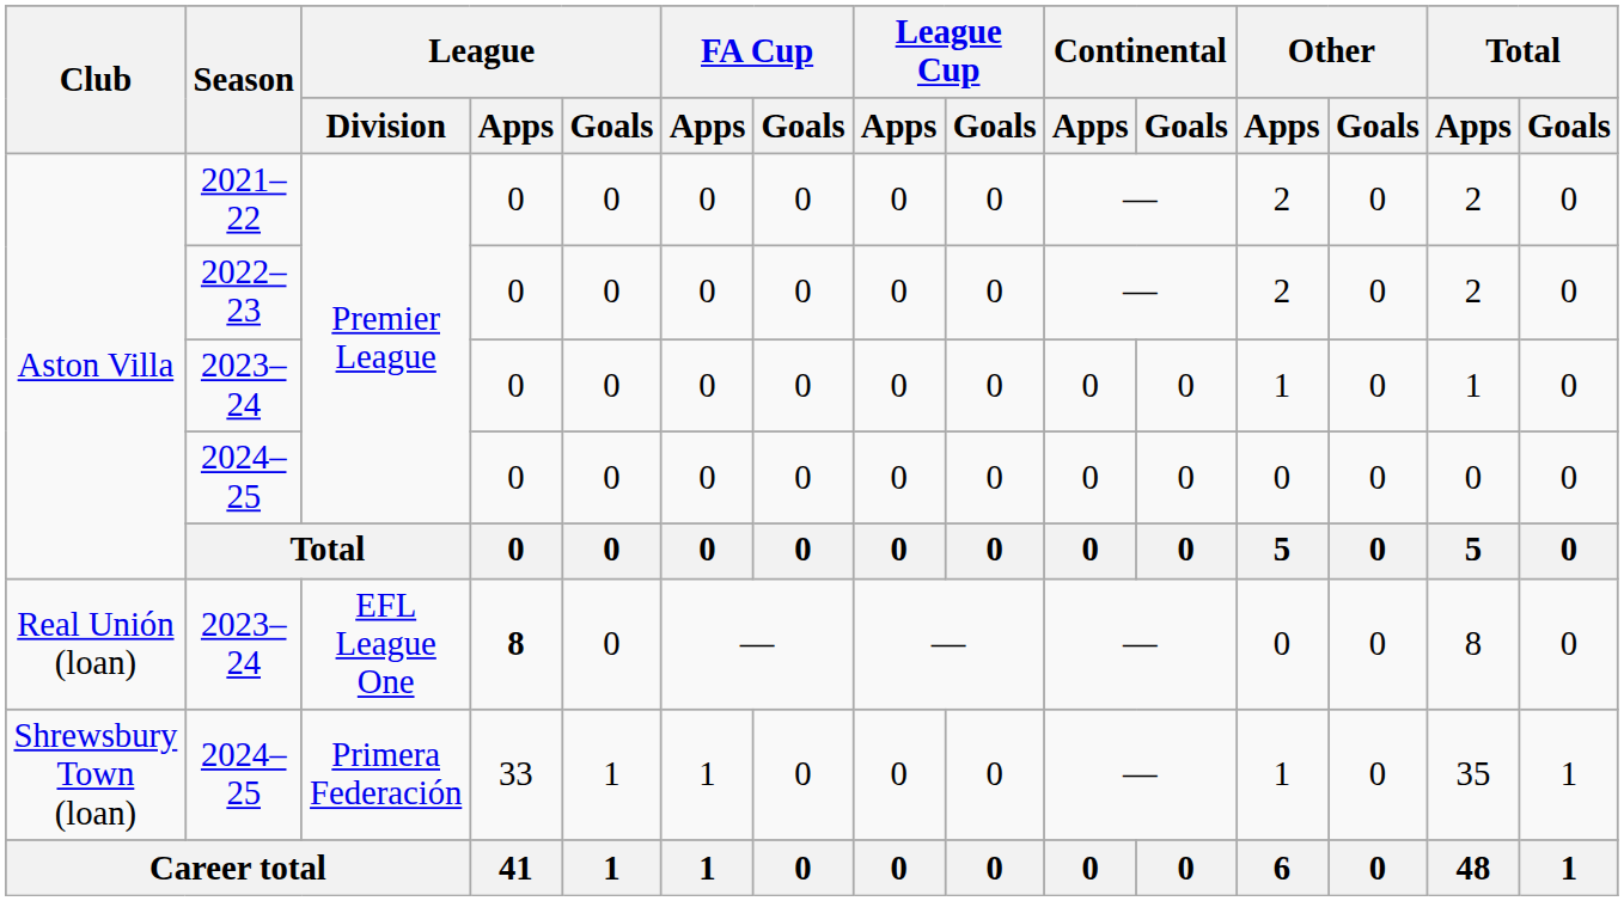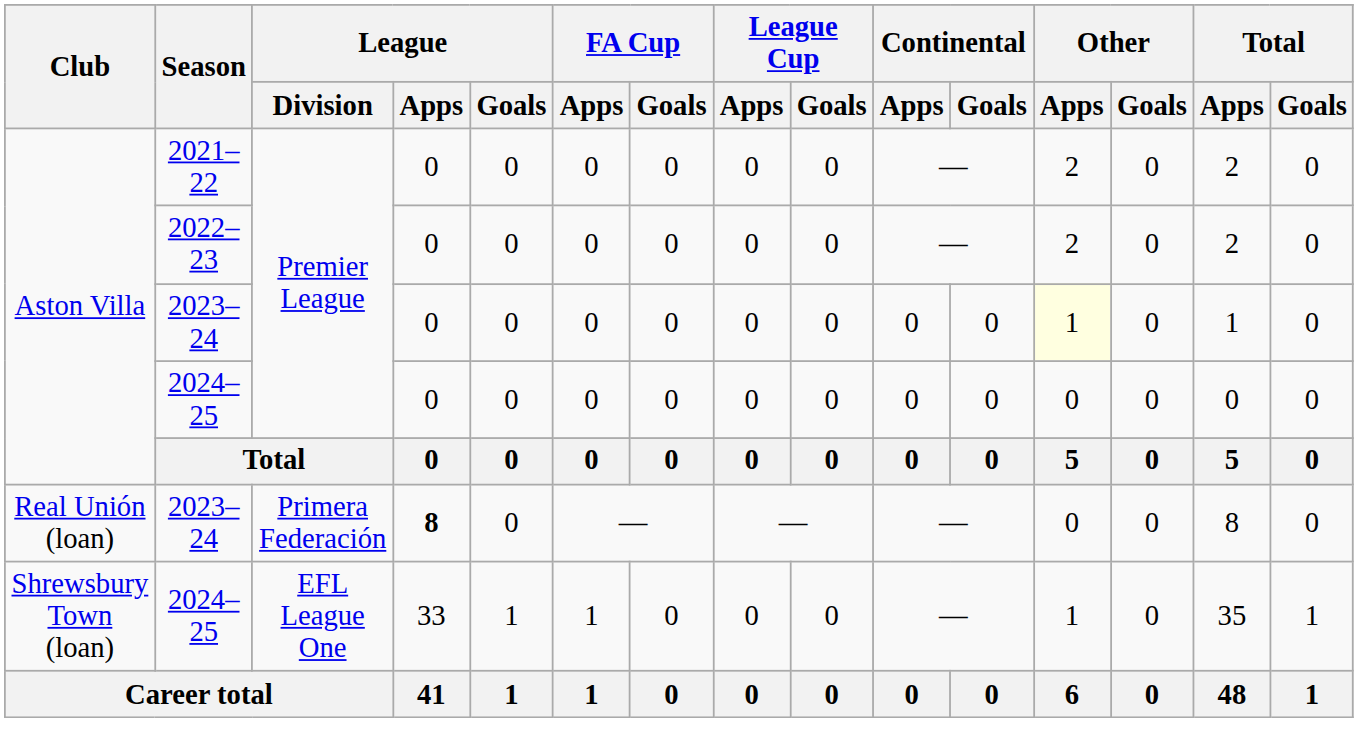 <table class="wikitable" style="text-align:center">
 <tr>
 <th rowspan="2">Club</th>
 <th rowspan="2">Season</th>
 <th colspan="3">League</th>
 <th colspan="2"><a href='#'>FA Cup</a></th>
 <th colspan="2"><a href='#'>League Cup</a></th>
 <th colspan="2">Continental</th>
 <th colspan="2">Other</th>
 <th colspan="2">Total</th>
 </tr>
 <tr>
 <th>Division</th>
 <th>Apps</th>
 <th>Goals</th>
 <th>Apps</th>
 <th>Goals</th>
 <th>Apps</th>
 <th>Goals</th>
 <th>Apps</th>
 <th>Goals</th>
 <th>Apps</th>
 <th>Goals</th>
 <th>Apps</th>
 <th>Goals</th>
 </tr>
 <tr>
 <td rowspan="5"><a href='#'>Aston Villa</a></td>
 <td><a href='#'>2021–22</a></td>
 <td rowspan="4"><a href='#'>Premier League</a></td>
 <td>0</td>
 <td>0</td>
 <td>0</td>
 <td>0</td>
 <td>0</td>
 <td>0</td>
 <td colspan="2">—</td>
 <td>2</td>
 <td>0</td>
 <td>2</td>
 <td>0</td>
 </tr>
 <tr>
 <td><a href='#'>2022–23</a></td>
 <td>0</td>
 <td>0</td>
 <td>0</td>
 <td>0</td>
 <td>0</td>
 <td>0</td>
 <td colspan="2">—</td>
 <td>2</td>
 <td>0</td>
 <td>2</td>
 <td>0</td>
 </tr>
 <tr>
 <td><a href='#'>2023–24</a></td>
 <td>0</td>
 <td>0</td>
 <td>0</td>
 <td>0</td>
 <td>0</td>
 <td>0</td>
 <td>0</td>
 <td>0</td>
-<td>1</td>
+<td style="background: lightyellow;">1</td>
 <td>0</td>
 <td>1</td>
 <td>0</td>
 </tr>
 <tr>
 <td><a href='#'>2024–25</a></td>
 <td>0</td>
 <td>0</td>
 <td>0</td>
 <td>0</td>
 <td>0</td>
 <td>0</td>
 <td>0</td>
 <td>0</td>
 <td>0</td>
 <td>0</td>
 <td>0</td>
 <td>0</td>
 </tr>
 <tr>
 <th colspan="2">Total</th>
 <th>0</th>
 <th>0</th>
 <th>0</th>
 <th>0</th>
 <th>0</th>
 <th>0</th>
 <th>0</th>
 <th>0</th>
 <th>5</th>
 <th>0</th>
 <th>5</th>
 <th>0</th>
 </tr>
 <tr>
 <td><a href='#'>Real Unión</a> (loan)</td>
 <td><a href='#'>2023–24</a></td>
-<td><a href='#'>EFL League One</a></td>
+<td><a href='#'>Primera Federación</a></td>
 <td><strong>8</strong></td>
 <td>0</td>
 <td colspan="2">—</td>
 <td colspan="2">—</td>
 <td colspan="2">—</td>
 <td>0</td>
 <td>0</td>
 <td>8</td>
 <td>0</td>
 </tr>
 <tr>
 <td><a href='#'>Shrewsbury Town</a> (loan)</td>
 <td><a href='#'>2024–25</a></td>
-<td><a href='#'>Primera Federación</a></td>
+<td><a href='#'>EFL League One</a></td>
 <td>33</td>
 <td>1</td>
 <td>1</td>
 <td>0</td>
 <td>0</td>
 <td>0</td>
 <td colspan="2">—</td>
 <td>1</td>
 <td>0</td>
 <td>35</td>
 <td>1</td>
 </tr>
 <tr>
 <th colspan="3">Career total</th>
 <th>41</th>
 <th>1</th>
 <th>1</th>
 <th>0</th>
 <th>0</th>
 <th>0</th>
 <th>0</th>
 <th>0</th>
 <th>6</th>
 <th>0</th>
 <th>48</th>
 <th>1</th>
 </tr>
 </table>
